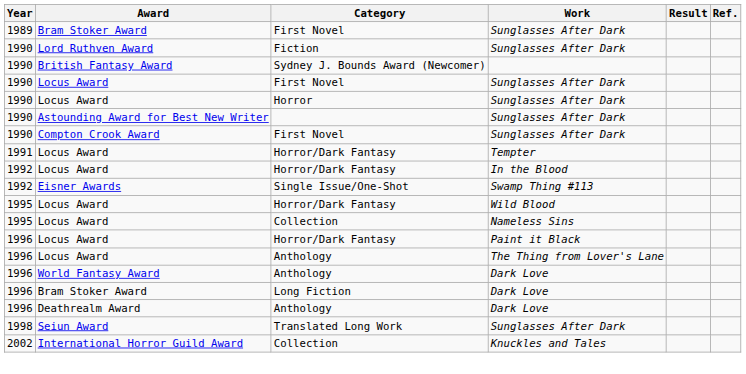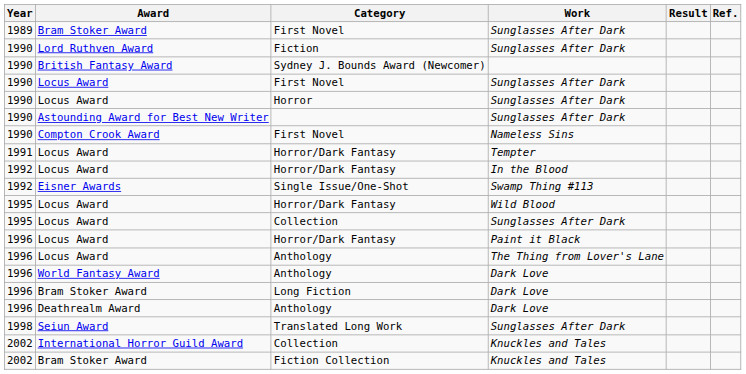 <table class="wikitable">
 <tr>
 <th>Year</th>
 <th>Award</th>
 <th>Category</th>
 <th>Work</th>
 <th>Result</th>
 <th>Ref.</th>
 </tr>
 <tr>
 <td>1989</td>
 <td><a href='#'>Bram Stoker Award</a></td>
 <td>First Novel</td>
 <td><em>Sunglasses After Dark</em></td>
 <td></td>
 <td></td>
 </tr>
 <tr>
 <td>1990</td>
 <td><a href='#'>Lord Ruthven Award</a></td>
 <td>Fiction</td>
 <td><em>Sunglasses After Dark</em></td>
 <td></td>
 <td></td>
 </tr>
 <tr>
 <td>1990</td>
 <td><a href='#'>British Fantasy Award</a></td>
 <td>Sydney J. Bounds Award (Newcomer)</td>
 <td></td>
 <td></td>
 <td></td>
 </tr>
 <tr>
 <td>1990</td>
 <td><a href='#'>Locus Award</a></td>
 <td>First Novel</td>
 <td><em>Sunglasses After Dark</em></td>
 <td></td>
 <td></td>
 </tr>
 <tr>
 <td>1990</td>
 <td>Locus Award</td>
 <td>Horror</td>
 <td><em>Sunglasses After Dark</em></td>
 <td></td>
 <td></td>
 </tr>
 <tr>
 <td>1990</td>
 <td><a href='#'>Astounding Award for Best New Writer</a></td>
 <td></td>
 <td><em>Sunglasses After Dark</em></td>
 <td></td>
 <td></td>
 </tr>
 <tr>
 <td>1990</td>
 <td><a href='#'>Compton Crook Award</a></td>
 <td>First Novel</td>
-<td><em>Sunglasses After Dark</em></td>
+<td><em>Nameless Sins</em></td>
 <td></td>
 <td></td>
 </tr>
 <tr>
 <td>1991</td>
 <td>Locus Award</td>
 <td>Horror/Dark Fantasy</td>
 <td><em>Tempter</em></td>
 <td></td>
 <td></td>
 </tr>
 <tr>
 <td>1992</td>
 <td>Locus Award</td>
 <td>Horror/Dark Fantasy</td>
 <td><em>In the Blood</em></td>
 <td></td>
 <td></td>
 </tr>
 <tr>
 <td>1992</td>
 <td><a href='#'>Eisner Awards</a></td>
 <td>Single Issue/One-Shot</td>
 <td><em>Swamp Thing #113</em></td>
 <td></td>
 <td></td>
 </tr>
 <tr>
 <td>1995</td>
 <td>Locus Award</td>
 <td>Horror/Dark Fantasy</td>
 <td><em>Wild Blood</em></td>
 <td></td>
 <td></td>
 </tr>
 <tr>
 <td>1995</td>
 <td>Locus Award</td>
 <td>Collection</td>
-<td><em>Nameless Sins</em></td>
+<td><em>Sunglasses After Dark</em></td>
 <td></td>
 <td></td>
 </tr>
 <tr>
 <td>1996</td>
 <td>Locus Award</td>
 <td>Horror/Dark Fantasy</td>
 <td><em>Paint it Black</em></td>
 <td></td>
 <td></td>
 </tr>
 <tr>
 <td>1996</td>
 <td>Locus Award</td>
 <td>Anthology</td>
 <td><em>The Thing from Lover's Lane</em></td>
 <td></td>
 <td></td>
 </tr>
 <tr>
 <td>1996</td>
 <td><a href='#'>World Fantasy Award</a></td>
 <td>Anthology</td>
 <td><em>Dark Love</em></td>
 <td></td>
 <td></td>
 </tr>
 <tr>
 <td>1996</td>
 <td>Bram Stoker Award</td>
 <td>Long Fiction</td>
 <td><em>Dark Love</em></td>
 <td></td>
 <td></td>
 </tr>
 <tr>
 <td>1996</td>
 <td>Deathrealm Award</td>
 <td>Anthology</td>
 <td><em>Dark Love</em></td>
 <td></td>
 <td></td>
 </tr>
 <tr>
 <td>1998</td>
 <td><a href='#'>Seiun Award</a></td>
 <td>Translated Long Work</td>
 <td><em>Sunglasses After Dark</em></td>
 <td></td>
 <td></td>
 </tr>
 <tr>
 <td>2002</td>
 <td><a href='#'>International Horror Guild Award</a></td>
 <td>Collection</td>
 <td><em>Knuckles and Tales</em></td>
 <td></td>
 <td></td>
 </tr>
+<tr>
+<td>2002</td>
+<td>Bram Stoker Award</td>
+<td>Fiction Collection</td>
+<td><em>Knuckles and Tales</em></td>
+<td></td>
+<td></td>
+</tr>
 </table>
